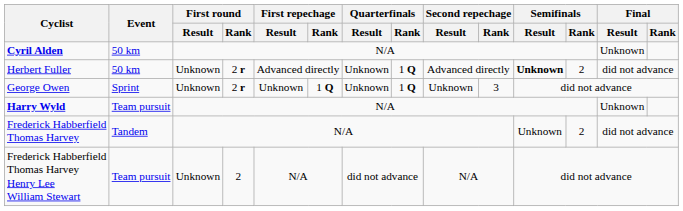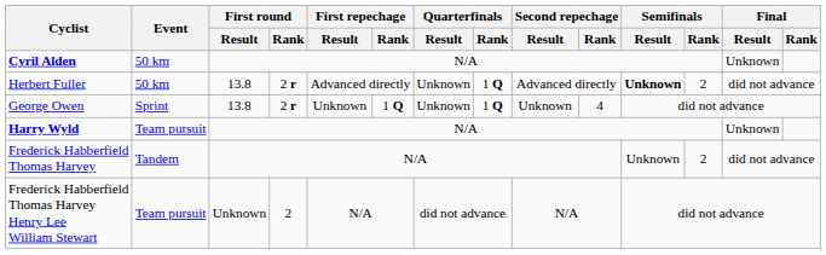 <table class=wikitable style="font-size:90%">
 <tr>
 <th rowspan=2>Cyclist</th>
 <th rowspan=2>Event</th>
 <th colspan=2>First round</th>
 <th colspan=2>First repechage</th>
 <th colspan=2>Quarterfinals</th>
 <th colspan=2>Second repechage</th>
 <th colspan=2>Semifinals</th>
 <th colspan=2>Final</th>
 </tr>
 <tr>
 <th>Result</th>
 <th>Rank</th>
 <th>Result</th>
 <th>Rank</th>
 <th>Result</th>
 <th>Rank</th>
 <th>Result</th>
 <th>Rank</th>
 <th>Result</th>
 <th>Rank</th>
 <th>Result</th>
 <th>Rank</th>
 </tr>
 <tr>
 <td><strong><a href='#'>Cyril Alden</a></strong></td>
 <td><a href='#'>50 km</a></td>
 <td align=center colspan=10>N/A</td>
 <td align=center>Unknown</td>
 <td align=center></td>
 </tr>
 <tr>
 <td><a href='#'>Herbert Fuller</a></td>
 <td><a href='#'>50 km</a></td>
-<td align=center>Unknown</td>
+<td align=center>13.8</td>
 <td align=center>2 <strong>r</strong></td>
 <td align=center colspan=2>Advanced directly</td>
 <td align=center>Unknown</td>
 <td align=center>1 <strong>Q</strong></td>
 <td align=center colspan=2>Advanced directly</td>
 <td align=center><strong>Unknown</strong></td>
 <td align=center>2</td>
 <td align=center colspan=2>did not advance</td>
 </tr>
 <tr>
 <td><a href='#'>George Owen</a></td>
 <td><a href='#'>Sprint</a></td>
-<td align=center>Unknown</td>
+<td align=center>13.8</td>
 <td align=center>2 <strong>r</strong></td>
 <td align=center>Unknown</td>
 <td align=center>1 <strong>Q</strong></td>
 <td align=center>Unknown</td>
 <td align=center>1 <strong>Q</strong></td>
 <td align=center>Unknown</td>
-<td align=center>3</td>
+<td align=center>4</td>
 <td align=center colspan=4>did not advance</td>
 </tr>
 <tr>
 <td><strong><a href='#'>Harry Wyld</a></strong></td>
 <td><a href='#'>Team pursuit</a></td>
 <td align=center colspan=10>N/A</td>
 <td align=center>Unknown</td>
 <td align=center></td>
 </tr>
 <tr>
 <td><a href='#'>Frederick Habberfield</a> <br> <a href='#'>Thomas Harvey</a></td>
 <td><a href='#'>Tandem</a></td>
 <td align=center colspan=8>N/A</td>
 <td align=center>Unknown</td>
 <td align=center>2</td>
 <td align=center colspan=2>did not advance</td>
 </tr>
 <tr>
 <td>Frederick Habberfield <br> Thomas Harvey <br> <a href='#'>Henry Lee</a> <br> <a href='#'>William Stewart</a></td>
 <td><a href='#'>Team pursuit</a></td>
 <td align=center>Unknown</td>
 <td align=center>2</td>
 <td align=center colspan=2>N/A</td>
 <td align=center colspan=2>did not advance</td>
 <td align=center colspan=2>N/A</td>
 <td align=center colspan=4>did not advance</td>
 </tr>
 </table>
